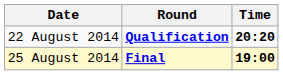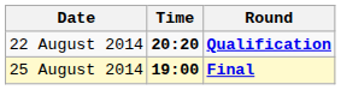 <table class="wikitable">
 <tr>
 <th>Date</th>
+<th>Time</th>
 <th>Round</th>
-<th>Time</th>
 </tr>
 <tr>
 <td>22 August 2014</td>
+<td><strong>20:20</strong></td>
 <td><strong><a href='#'>Qualification</a></strong></td>
-<td><strong>20:20</strong></td>
 </tr>
 <tr style=background:lemonchiffon>
 <td>25 August 2014</td>
+<td><strong>19:00</strong></td>
 <td><strong><a href='#'>Final</a></strong></td>
-<td><strong>19:00</strong></td>
 </tr>
 </table>
